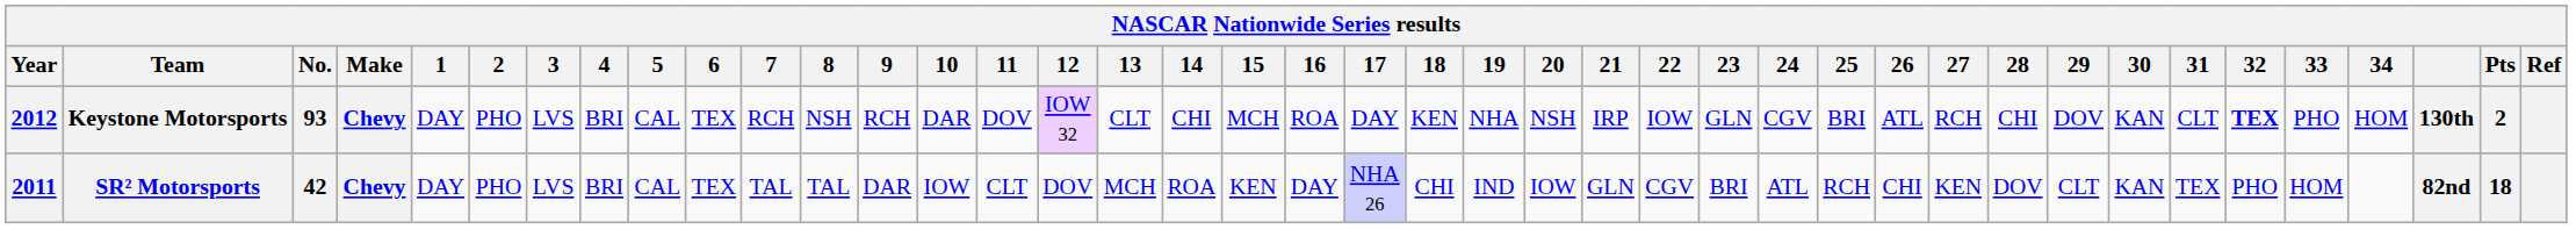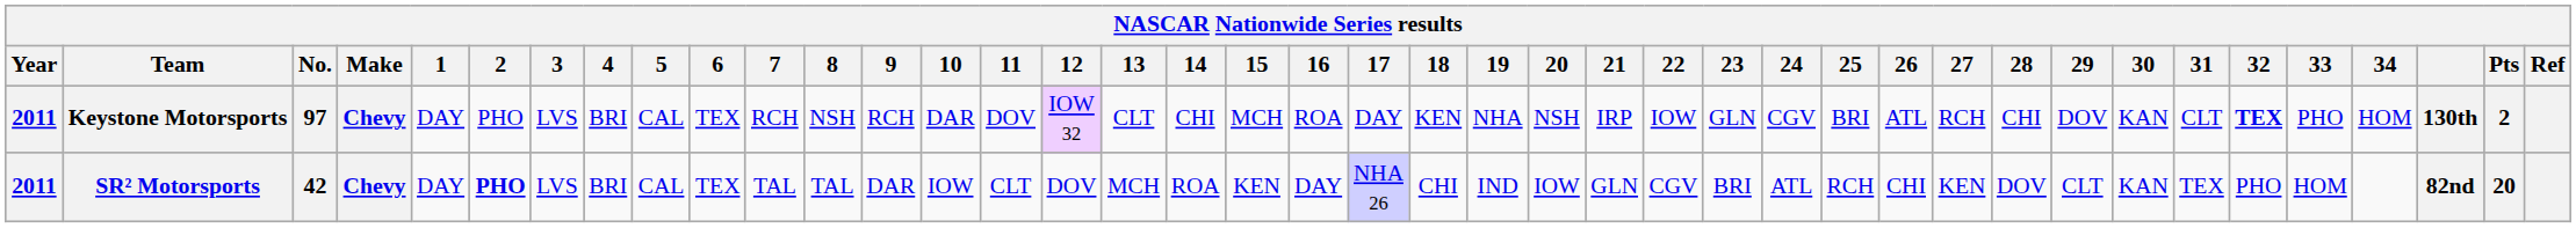 <table class="wikitable" style="text-align:center; font-size:75%">
 <tr>
 <th colspan=42><a href='#'>NASCAR</a> <a href='#'>Nationwide Series</a> results</th>
 </tr>
 <tr>
 <th>Year</th>
 <th>Team</th>
 <th>No.</th>
 <th>Make</th>
 <th>1</th>
 <th>2</th>
 <th>3</th>
 <th>4</th>
 <th>5</th>
 <th>6</th>
 <th>7</th>
 <th>8</th>
 <th>9</th>
 <th>10</th>
 <th>11</th>
 <th>12</th>
 <th>13</th>
 <th>14</th>
 <th>15</th>
 <th>16</th>
 <th>17</th>
 <th>18</th>
 <th>19</th>
 <th>20</th>
 <th>21</th>
 <th>22</th>
 <th>23</th>
 <th>24</th>
 <th>25</th>
 <th>26</th>
 <th>27</th>
 <th>28</th>
 <th>29</th>
 <th>30</th>
 <th>31</th>
 <th>32</th>
 <th>33</th>
 <th>34</th>
 <th></th>
 <th>Pts</th>
 <th>Ref</th>
 </tr>
 <tr>
-<th><a href='#'>2012</a></th>
+<th><a href='#'>2011</a></th>
 <th>Keystone Motorsports</th>
-<th>93</th>
+<th>97</th>
 <th><a href='#'>Chevy</a></th>
 <td><a href='#'>DAY</a></td>
 <td><a href='#'>PHO</a></td>
 <td><a href='#'>LVS</a></td>
 <td><a href='#'>BRI</a></td>
 <td><a href='#'>CAL</a></td>
 <td><a href='#'>TEX</a></td>
 <td><a href='#'>RCH</a></td>
 <td><a href='#'>NSH</a></td>
 <td><a href='#'>RCH</a></td>
 <td><a href='#'>DAR</a></td>
 <td><a href='#'>DOV</a></td>
 <td style="background:#EFCFFF;"><a href='#'>IOW</a><br><small>32</small></td>
 <td><a href='#'>CLT</a></td>
 <td><a href='#'>CHI</a></td>
 <td><a href='#'>MCH</a></td>
 <td><a href='#'>ROA</a></td>
 <td><a href='#'>DAY</a></td>
 <td><a href='#'>KEN</a></td>
 <td><a href='#'>NHA</a></td>
 <td><a href='#'>NSH</a></td>
 <td><a href='#'>IRP</a></td>
 <td><a href='#'>IOW</a></td>
 <td><a href='#'>GLN</a></td>
 <td><a href='#'>CGV</a></td>
 <td><a href='#'>BRI</a></td>
 <td><a href='#'>ATL</a></td>
 <td><a href='#'>RCH</a></td>
 <td><a href='#'>CHI</a></td>
 <td><a href='#'>DOV</a></td>
 <td><a href='#'>KAN</a></td>
 <td><a href='#'>CLT</a></td>
 <td><strong><a href='#'>TEX</a></strong></td>
 <td><a href='#'>PHO</a></td>
 <td><a href='#'>HOM</a></td>
 <th>130th</th>
 <th>2</th>
 <th></th>
 </tr>
 <tr>
 <th><a href='#'>2011</a></th>
 <th><a href='#'>SR² Motorsports</a></th>
 <th>42</th>
 <th><a href='#'>Chevy</a></th>
 <td><a href='#'>DAY</a></td>
-<td><a href='#'>PHO</a></td>
+<td><strong><a href='#'>PHO</a></strong></td>
 <td><a href='#'>LVS</a></td>
 <td><a href='#'>BRI</a></td>
 <td><a href='#'>CAL</a></td>
 <td><a href='#'>TEX</a></td>
 <td><a href='#'>TAL</a></td>
 <td><a href='#'>TAL</a></td>
 <td><a href='#'>DAR</a></td>
 <td><a href='#'>IOW</a></td>
 <td><a href='#'>CLT</a></td>
 <td><a href='#'>DOV</a></td>
 <td><a href='#'>MCH</a></td>
 <td><a href='#'>ROA</a></td>
 <td><a href='#'>KEN</a></td>
 <td><a href='#'>DAY</a></td>
 <td style="background:#CFCFFF;"><a href='#'>NHA</a><br><small>26</small></td>
 <td><a href='#'>CHI</a></td>
 <td><a href='#'>IND</a></td>
 <td><a href='#'>IOW</a></td>
 <td><a href='#'>GLN</a></td>
 <td><a href='#'>CGV</a></td>
 <td><a href='#'>BRI</a></td>
 <td><a href='#'>ATL</a></td>
 <td><a href='#'>RCH</a></td>
 <td><a href='#'>CHI</a></td>
 <td><a href='#'>KEN</a></td>
 <td><a href='#'>DOV</a></td>
 <td><a href='#'>CLT</a></td>
 <td><a href='#'>KAN</a></td>
 <td><a href='#'>TEX</a></td>
 <td><a href='#'>PHO</a></td>
 <td><a href='#'>HOM</a></td>
 <td></td>
 <th>82nd</th>
-<th>18</th>
+<th>20</th>
 <th></th>
 </tr>
 </table>
